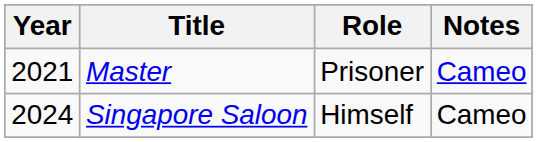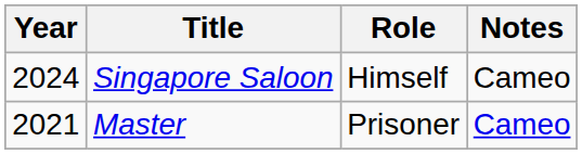 <table class="wikitable plainrowheaders sortable">
 <tr>
 <th scope="col">Year</th>
 <th scope="col">Title</th>
 <th scope="col">Role</th>
 <th class="unsortable" scope="col">Notes</th>
 </tr>
 <tr>
+<td>2024</td>
+<td><em><a href='#'>Singapore Saloon</a></em></td>
+<td>Himself</td>
+<td>Cameo</td>
+</tr>
+<tr>
 <td>2021</td>
 <td><em><a href='#'>Master</a></em></td>
 <td>Prisoner</td>
 <td><a href='#'>Cameo</a></td>
 </tr>
-<tr>
-<td>2024</td>
-<td><em><a href='#'>Singapore Saloon</a></em></td>
-<td>Himself</td>
-<td>Cameo</td>
-</tr>
 </table>
